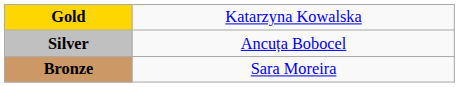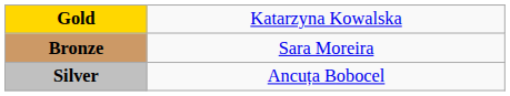 <table class="wikitable" style="text-align:center; " width="35%">
 <tr>
 <td bgcolor="gold"><strong>Gold</strong></td>
 <td><a href='#'>Katarzyna Kowalska</a><br>  <small><em></em></small></td>
 </tr>
 <tr>
+<td bgcolor="CC9966"><strong>Bronze</strong></td>
+<td><a href='#'>Sara Moreira</a><br>  <small><em></em></small></td>
+</tr>
+<tr>
 <td bgcolor="silver"><strong>Silver</strong></td>
 <td><a href='#'>Ancuța Bobocel</a><br>  <small><em></em></small></td>
 </tr>
-<tr>
-<td bgcolor="CC9966"><strong>Bronze</strong></td>
-<td><a href='#'>Sara Moreira</a><br>  <small><em></em></small></td>
-</tr>
 </table>
